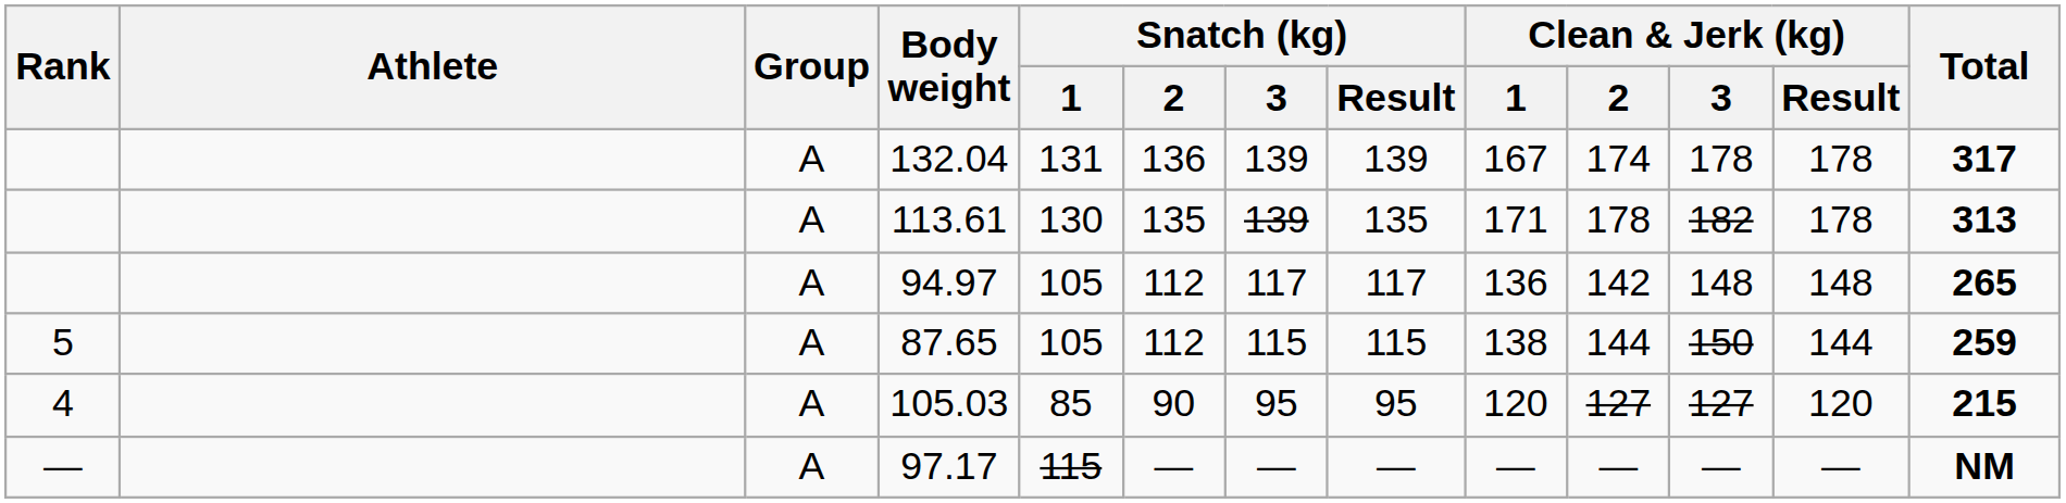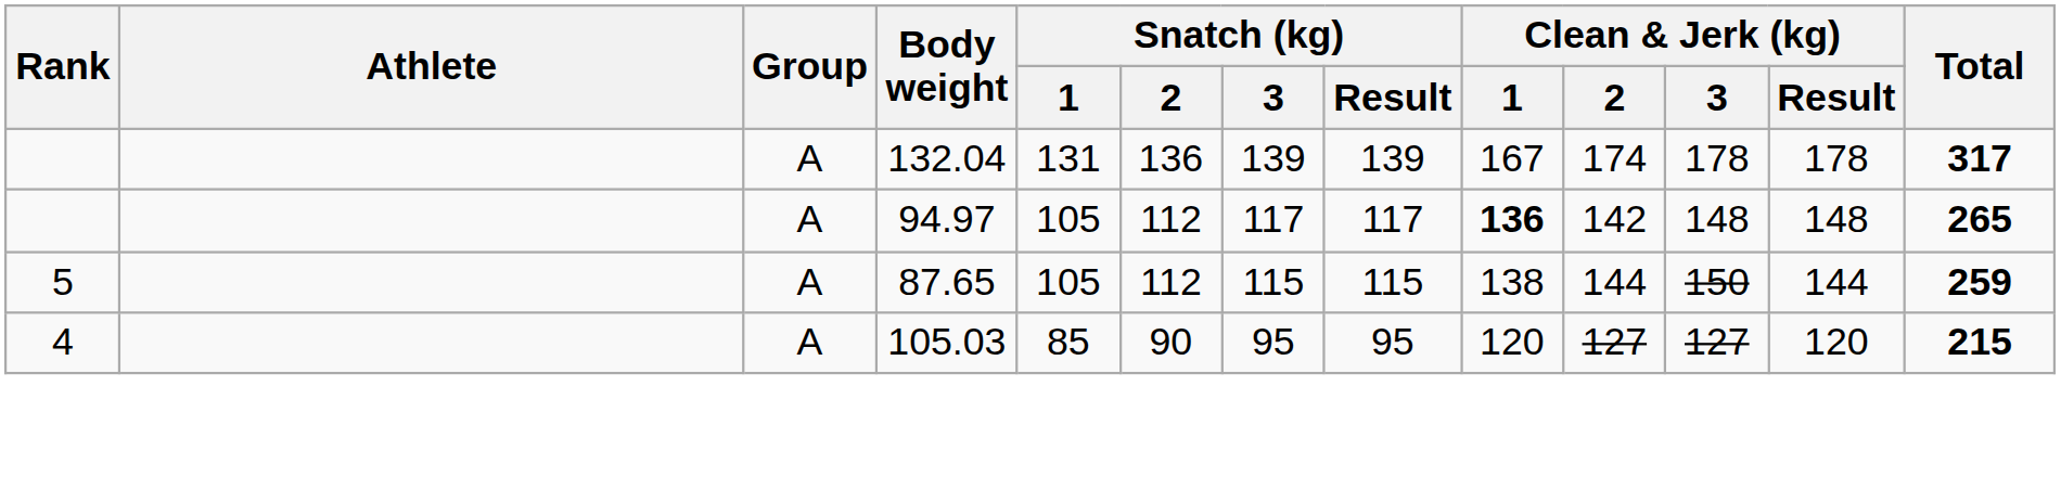 <table class = "wikitable" style="text-align:center;">
 <tr>
 <th rowspan=2 width=40>Rank</th>
 <th rowspan=2 width=250>Athlete</th>
 <th rowspan=2 width=40>Group</th>
 <th rowspan=2 width=50>Body weight</th>
 <th colspan=4>Snatch (kg)</th>
 <th colspan=4>Clean & Jerk (kg)</th>
 <th rowspan=2 width=55>Total</th>
 </tr>
 <tr>
 <th width=35>1</th>
 <th width=35>2</th>
 <th width=35>3</th>
 <th width=45>Result</th>
 <th width=35>1</th>
 <th width=35>2</th>
 <th width=35>3</th>
 <th width=45>Result</th>
 </tr>
 <tr>
 <td></td>
 <td align=left></td>
 <td>A</td>
 <td>132.04</td>
 <td>131</td>
 <td>136</td>
 <td>139</td>
 <td>139</td>
 <td>167</td>
 <td>174</td>
 <td>178</td>
 <td>178</td>
 <td><strong>317</strong></td>
 </tr>
 <tr>
 <td></td>
 <td align=left></td>
 <td>A</td>
-<td>113.61</td>
-<td>130</td>
-<td>135</td>
-<td><s>139</s></td>
-<td>135</td>
-<td>171</td>
-<td>178</td>
-<td><s>182</s></td>
-<td>178</td>
-<td><strong>313</strong></td>
-</tr>
-<tr>
-<td></td>
-<td align=left></td>
-<td>A</td>
 <td>94.97</td>
 <td>105</td>
 <td>112</td>
 <td>117</td>
 <td>117</td>
-<td>136</td>
+<td><strong>136</strong></td>
 <td>142</td>
 <td>148</td>
 <td>148</td>
 <td><strong>265</strong></td>
 </tr>
 <tr>
 <td>5</td>
 <td align=left></td>
 <td>A</td>
 <td>87.65</td>
 <td>105</td>
 <td>112</td>
 <td>115</td>
 <td>115</td>
 <td>138</td>
 <td>144</td>
 <td><s>150</s></td>
 <td>144</td>
 <td><strong>259</strong></td>
 </tr>
 <tr>
 <td>4</td>
 <td align=left></td>
 <td>A</td>
 <td>105.03</td>
 <td>85</td>
 <td>90</td>
 <td>95</td>
 <td>95</td>
 <td>120</td>
 <td><s>127</s></td>
 <td><s>127</s></td>
 <td>120</td>
 <td><strong>215</strong></td>
 </tr>
-<tr>
-<td>—</td>
-<td align=left></td>
-<td>A</td>
-<td>97.17</td>
-<td><s>115</s></td>
-<td>—</td>
-<td>—</td>
-<td>—</td>
-<td>—</td>
-<td>—</td>
-<td>—</td>
-<td>—</td>
-<td><strong>NM</strong></td>
-</tr>
 </table>
